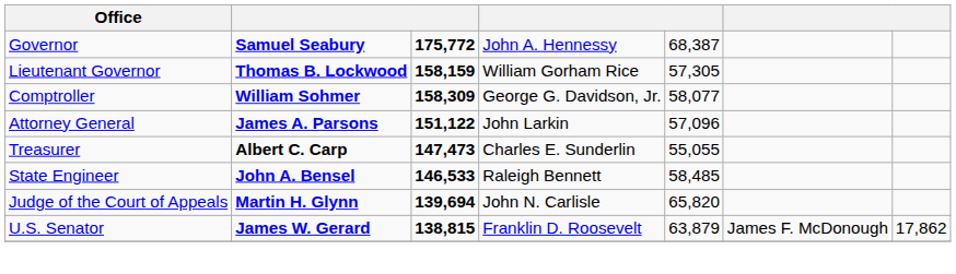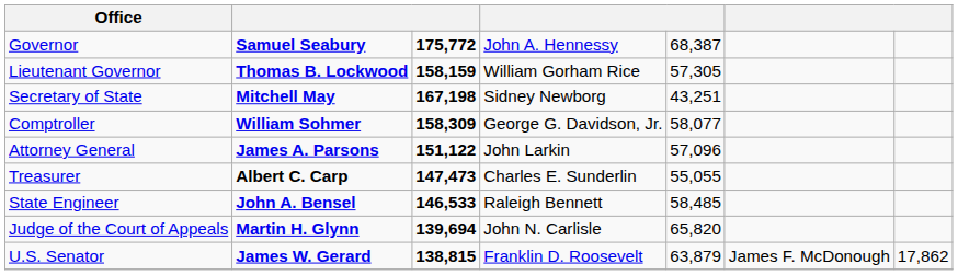 <table class=wikitable>
 <tr bgcolor=lightgrey>
 <th>Office</th>
 <th colspan="2"></th>
 <th colspan="2"></th>
 <th colspan="2"></th>
 </tr>
 <tr>
 <td><a href='#'>Governor</a></td>
 <td><strong><a href='#'>Samuel Seabury</a></strong></td>
 <td align="right"><strong>175,772</strong></td>
 <td><a href='#'>John A. Hennessy</a></td>
 <td align="right">68,387</td>
 <td></td>
 <td align="right"></td>
 </tr>
 <tr>
 <td><a href='#'>Lieutenant Governor</a></td>
 <td><strong><a href='#'>Thomas B. Lockwood</a></strong></td>
 <td align="right"><strong>158,159</strong></td>
 <td>William Gorham Rice</td>
 <td align="right">57,305</td>
+<td></td>
+<td align="right"></td>
+</tr>
+<tr>
+<td><a href='#'>Secretary of State</a></td>
+<td><strong><a href='#'>Mitchell May</a></strong></td>
+<td align="right"><strong>167,198</strong></td>
+<td>Sidney Newborg</td>
+<td align="right">43,251</td>
 <td></td>
 <td align="right"></td>
 </tr>
 <tr>
 <td><a href='#'>Comptroller</a></td>
 <td><strong><a href='#'>William Sohmer</a></strong></td>
 <td align="right"><strong>158,309</strong></td>
 <td>George G. Davidson, Jr.</td>
 <td align="right">58,077</td>
 <td></td>
 <td align="right"></td>
 </tr>
 <tr>
 <td><a href='#'>Attorney General</a></td>
 <td><strong><a href='#'>James A. Parsons</a></strong></td>
 <td align="right"><strong>151,122</strong></td>
 <td>John Larkin</td>
 <td align="right">57,096</td>
 <td></td>
 <td align="right"></td>
 </tr>
 <tr>
 <td><a href='#'>Treasurer</a></td>
 <td><strong>Albert C. Carp</strong></td>
 <td align="right"><strong>147,473</strong></td>
 <td>Charles E. Sunderlin</td>
 <td align="right">55,055</td>
 <td></td>
 <td align="right"></td>
 </tr>
 <tr>
 <td><a href='#'>State Engineer</a></td>
 <td><strong><a href='#'>John A. Bensel</a></strong></td>
 <td align="right"><strong>146,533</strong></td>
 <td>Raleigh Bennett</td>
 <td align="right">58,485</td>
 <td></td>
 <td align="right"></td>
 </tr>
 <tr>
 <td><a href='#'>Judge of the Court of Appeals</a></td>
 <td><strong><a href='#'>Martin H. Glynn</a></strong></td>
 <td align="right"><strong>139,694</strong></td>
 <td>John N. Carlisle</td>
 <td align="right">65,820</td>
 <td></td>
 <td align="right"></td>
 </tr>
 <tr>
 <td><a href='#'>U.S. Senator</a></td>
 <td><strong><a href='#'>James W. Gerard</a></strong></td>
 <td align="right"><strong>138,815</strong></td>
 <td><a href='#'>Franklin D. Roosevelt</a></td>
 <td align="right">63,879</td>
 <td>James F. McDonough</td>
 <td align="right">17,862</td>
 </tr>
 <tr>
 </tr>
 </table>
